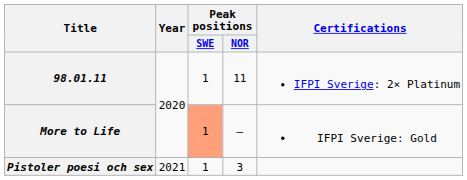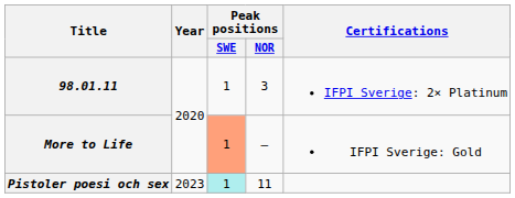 <table class="wikitable plainrowheaders" style="text-align:center">
 <tr>
 <th scope="col" rowspan="2">Title</th>
 <th scope="col" rowspan="2">Year</th>
 <th scope="col" colspan="2">Peak positions</th>
 <th scope="col" rowspan="2"><a href='#'>Certifications</a></th>
 </tr>
 <tr>
 <th scope="col" style="width:3em;font-size:90%;"><a href='#'>SWE</a><br></th>
 <th scope="col" style="width:3em;font-size:90%;"><a href='#'>NOR</a><br></th>
 </tr>
 <tr>
 <th scope="row"><em>98.01.11</em></th>
 <td rowspan="2">2020</td>
 <td>1</td>
-<td>11</td>
+<td>3</td>
 <td><br><ul><li><a href='#'>IFPI Sverige</a>: 2× Platinum</li></ul></td>
 </tr>
 <tr>
 <th scope="row"><em>More to Life</em></th>
 <td style="background: lightsalmon;">1</td>
 <td>—</td>
 <td><br><ul><li>IFPI Sverige: Gold</li></ul></td>
 </tr>
 <tr>
 <th scope="row"><em>Pistoler poesi och sex</em></th>
-<td>2021</td>
-<td>1</td>
-<td>3</td>
+<td>2023</td>
+<td style="background: paleturquoise;">1</td>
+<td>11</td>
 </tr>
 </table>
